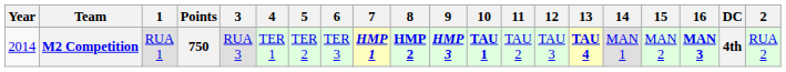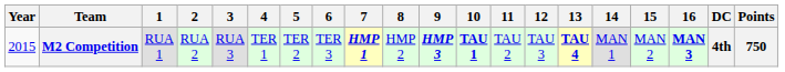 <table class="wikitable" style="text-align:center; font-size:85%">
 <tr>
 <th>Year</th>
 <th>Team</th>
 <th>1</th>
-<th>Points</th>
+<th>2</th>
 <th>3</th>
 <th>4</th>
 <th>5</th>
 <th>6</th>
 <th>7</th>
 <th>8</th>
 <th>9</th>
 <th>10</th>
 <th>11</th>
 <th>12</th>
 <th>13</th>
 <th>14</th>
 <th>15</th>
 <th>16</th>
 <th>DC</th>
-<th>2</th>
+<th>Points</th>
 </tr>
 <tr>
-<td><a href='#'>2014</a></td>
+<td><a href='#'>2015</a></td>
 <th nowrap><a href='#'>M2 Competition</a></th>
 <td style="background:#DFDFDF;"><a href='#'>RUA<br>1</a><br></td>
-<th>750</th>
+<td style="background:#DFFFDF;"><a href='#'>RUA<br>2</a><br></td>
 <td style="background:#DFDFDF;"><a href='#'>RUA<br>3</a><br></td>
 <td style="background:#DFFFDF;"><a href='#'>TER<br>1</a><br></td>
 <td style="background:#DFFFDF;"><a href='#'>TER<br>2</a><br></td>
 <td style="background:#DFFFDF;"><a href='#'>TER<br>3</a><br></td>
 <td style="background:#FFFFBF;"><strong><em><a href='#'>HMP<br>1</a></em></strong><br></td>
-<td style="background:#DFFFDF;"><strong><a href='#'>HMP<br>2</a><br></strong></td>
+<td style="background:#DFFFDF;"><a href='#'>HMP<br>2</a><br></td>
 <td style="background:#DFFFDF;"><strong><em><a href='#'>HMP<br>3</a></em><br></strong></td>
 <td style="background:#DFFFDF;"><strong><a href='#'>TAU<br>1</a></strong><br></td>
 <td style="background:#DFFFDF;"><a href='#'>TAU<br>2</a><br></td>
 <td style="background:#DFFFDF;"><a href='#'>TAU<br>3</a><br></td>
 <td style="background:#FFFFBF;"><strong><a href='#'>TAU<br>4</a></strong><br></td>
 <td style="background:#DFDFDF;"><a href='#'>MAN<br>1</a><br></td>
 <td style="background:#DFFFDF;"><a href='#'>MAN<br>2</a><br></td>
 <td style="background:#DFFFDF;"><strong><a href='#'>MAN<br>3</a></strong><br></td>
 <th>4th</th>
-<td style="background:#DFFFDF;"><a href='#'>RUA<br>2</a><br></td>
+<th>750</th>
 </tr>
 </table>
